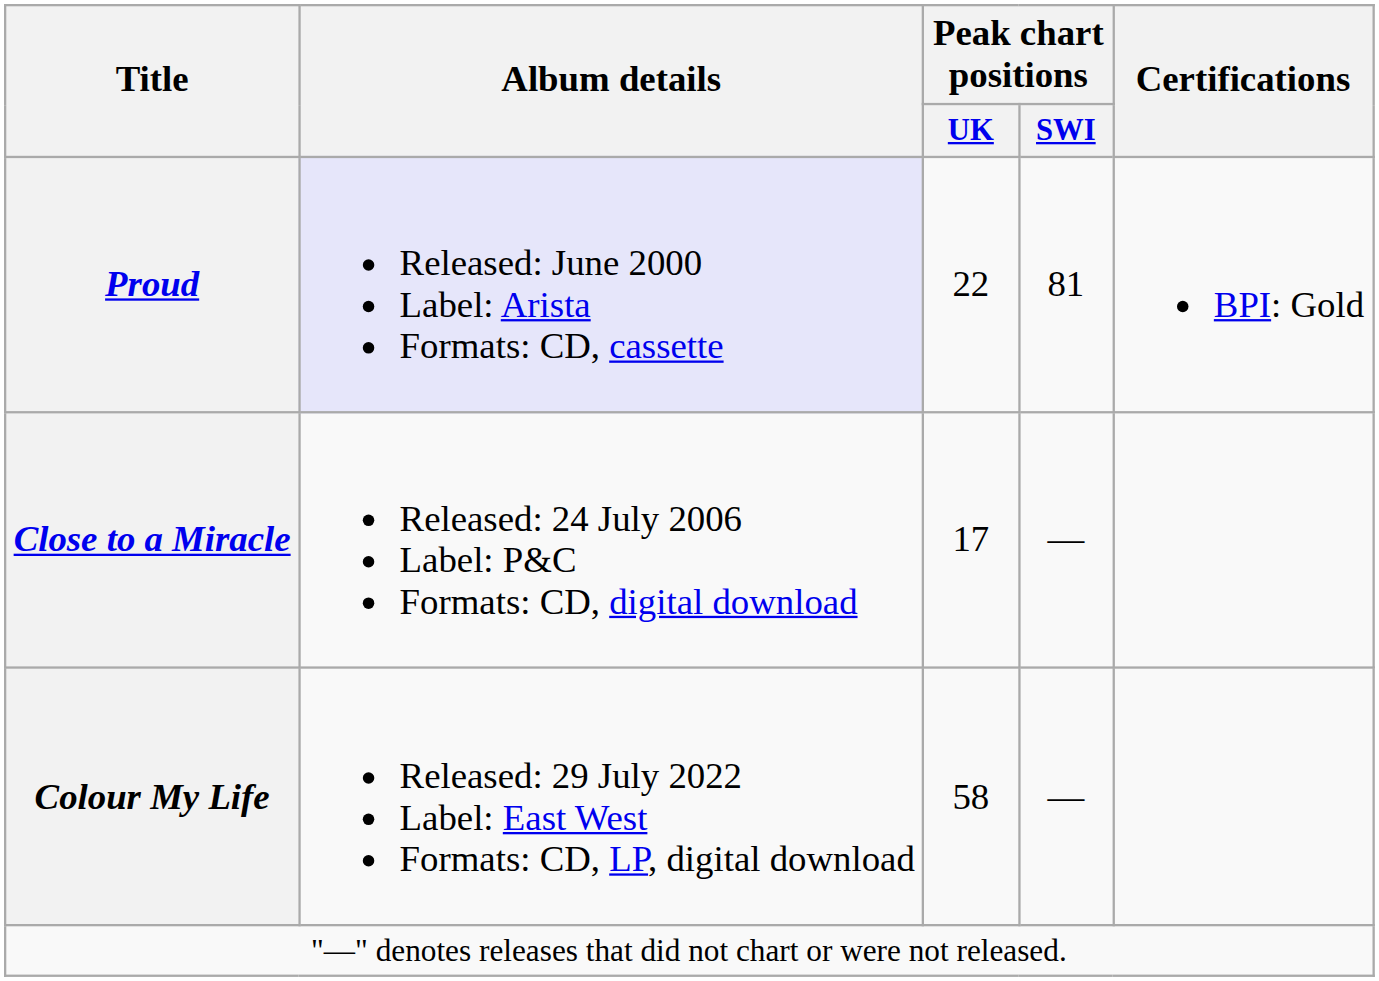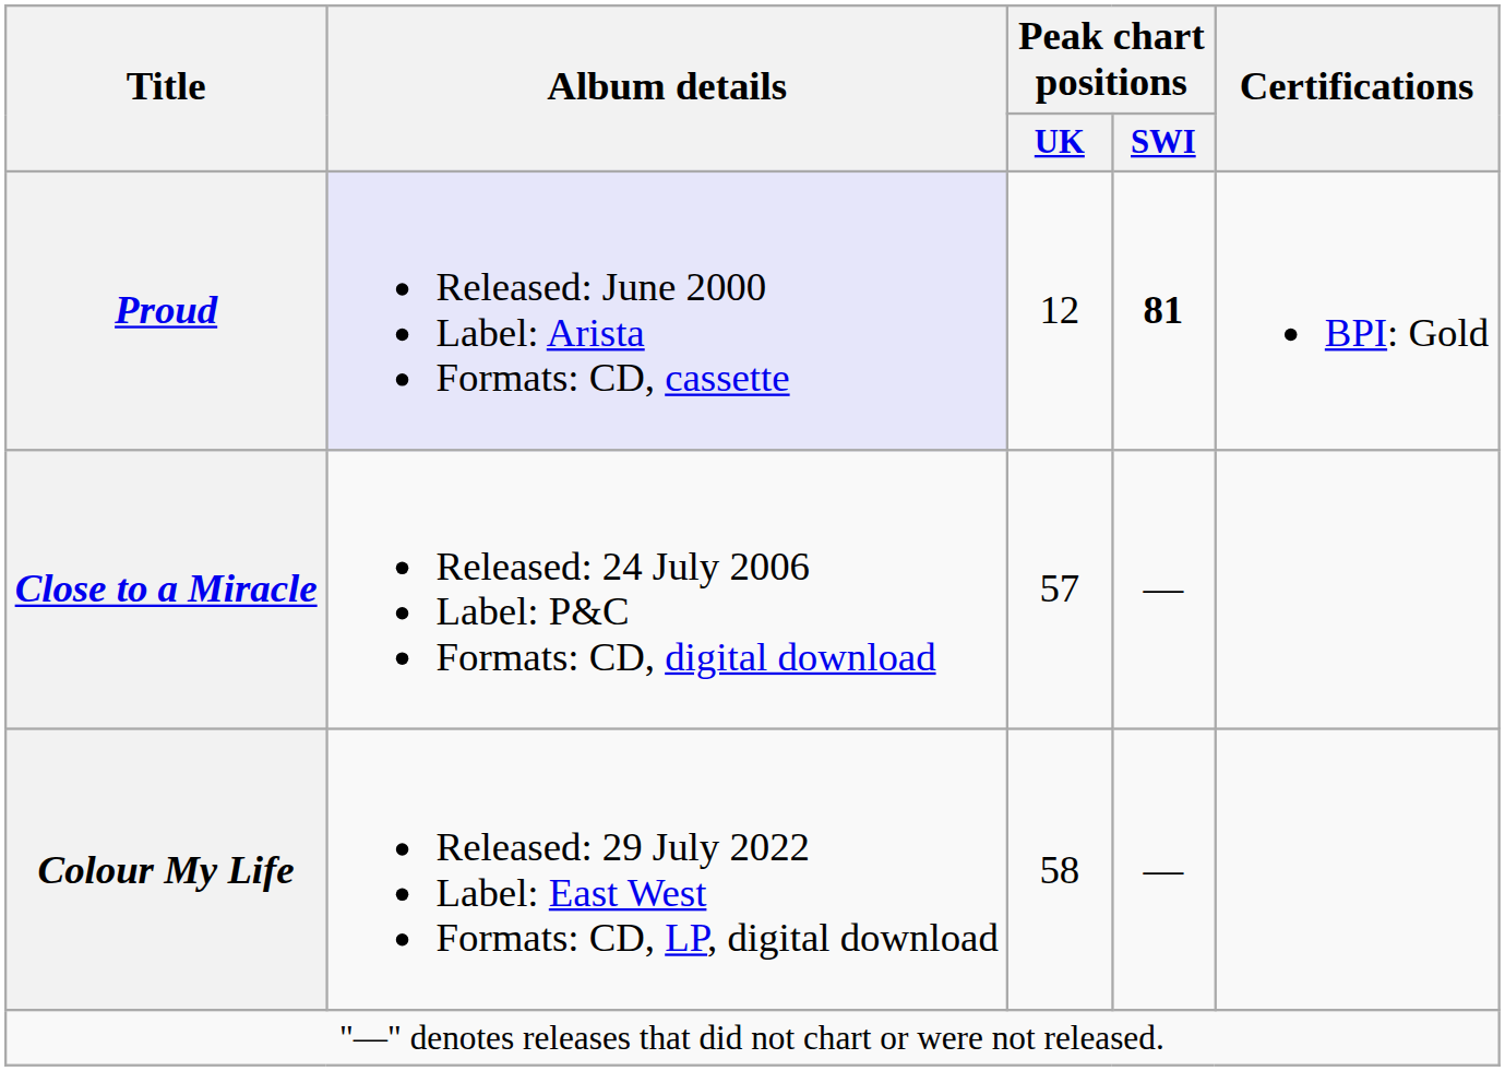 <table class="wikitable plainrowheaders">
 <tr>
 <th rowspan="2">Title</th>
 <th rowspan="2">Album details</th>
 <th colspan="2">Peak chart positions</th>
 <th rowspan="2">Certifications</th>
 </tr>
 <tr style=font-size:smaller>
 <th width=35><a href='#'>UK</a><br></th>
 <th width=35><a href='#'>SWI</a><br></th>
 </tr>
 <tr>
 <th scope="row"><em><a href='#'>Proud</a></em></th>
 <td style="background: lavender;"><br><ul><li>Released: June 2000</li><li>Label: <a href='#'>Arista</a></li><li>Formats: CD, <a href='#'>cassette</a></li></ul></td>
-<td style="text-align:center;">22</td>
-<td style="text-align:center;">81</td>
+<td style="text-align:center;">12</td>
+<td style="text-align:center;"><strong>81</strong></td>
 <td><br><ul><li><a href='#'>BPI</a>: Gold</li></ul></td>
 </tr>
 <tr>
 <th scope="row"><em><a href='#'>Close to a Miracle</a></em></th>
 <td><br><ul><li>Released: 24 July 2006</li><li>Label: P&C</li><li>Formats: CD, <a href='#'>digital download</a></li></ul></td>
-<td style="text-align:center;">17</td>
+<td style="text-align:center;">57</td>
 <td style="text-align:center;">—</td>
 <td></td>
 </tr>
 <tr>
 <th scope="row"><em>Colour My Life</em></th>
 <td><br><ul><li>Released: 29 July 2022</li><li>Label: <a href='#'>East West</a></li><li>Formats: CD, <a href='#'>LP</a>, digital download</li></ul></td>
 <td style="text-align:center;">58</td>
 <td style="text-align:center;">—</td>
 <td></td>
 </tr>
 <tr>
 <td colspan="11" style="text-align:center; font-size:85%">"—" denotes releases that did not chart or were not released.</td>
 </tr>
 </table>
